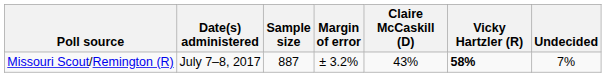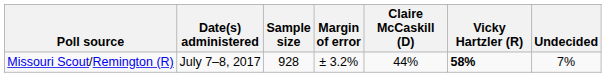 <table class="wikitable">
 <tr valign=bottom>
 <th>Poll source</th>
 <th>Date(s)<br>administered</th>
 <th>Sample<br>size</th>
 <th>Margin<br>of error</th>
 <th style="width:100px;">Claire<br>McCaskill (D)</th>
 <th style="width:100px;">Vicky<br>Hartzler (R)</th>
 <th>Undecided</th>
 </tr>
 <tr>
 <td><a href='#'>Missouri Scout</a>/<a href='#'>Remington (R)</a></td>
 <td align=center>July 7–8, 2017</td>
-<td align=center>887</td>
+<td align=center>928</td>
 <td align=center>± 3.2%</td>
-<td align=center>43%</td>
+<td align=center>44%</td>
 <td><strong>58%</strong></td>
 <td align=center>7%</td>
 </tr>
 </table>
